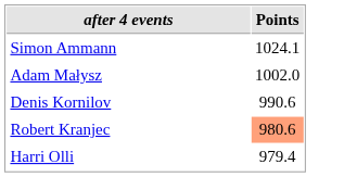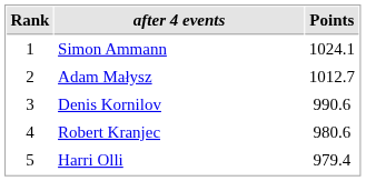 <table cellspacing="1" cellpadding="3" style="border:1px solid #aaa; font-size:86%;">
 <tr style="background:#e4e4e4;">
+<th style="border-bottom:1px solid #aaa; width:10px;">Rank</th>
 <th style="border-bottom:1px solid #aaa; width:200px;"><em>after 4 events</em></th>
 <th style="border-bottom:1px solid #aaa; width:20px;">Points</th>
 </tr>
 <tr>
+<td align=center>1</td>
 <td> <a href='#'>Simon Ammann</a></td>
 <td align=center>1024.1</td>
 </tr>
 <tr>
+<td align=center>2</td>
 <td> <a href='#'>Adam Małysz</a></td>
-<td align=center>1002.0</td>
+<td align=center>1012.7</td>
 </tr>
 <tr>
+<td align=center>3</td>
 <td> <a href='#'>Denis Kornilov</a></td>
 <td align=center>990.6</td>
 </tr>
 <tr>
+<td align=center>4</td>
 <td> <a href='#'>Robert Kranjec</a></td>
-<td align=center style="background: lightsalmon;">980.6</td>
+<td align=center>980.6</td>
 </tr>
 <tr>
+<td align=center>5</td>
 <td> <a href='#'>Harri Olli</a></td>
 <td align=center>979.4</td>
 </tr>
 </table>
